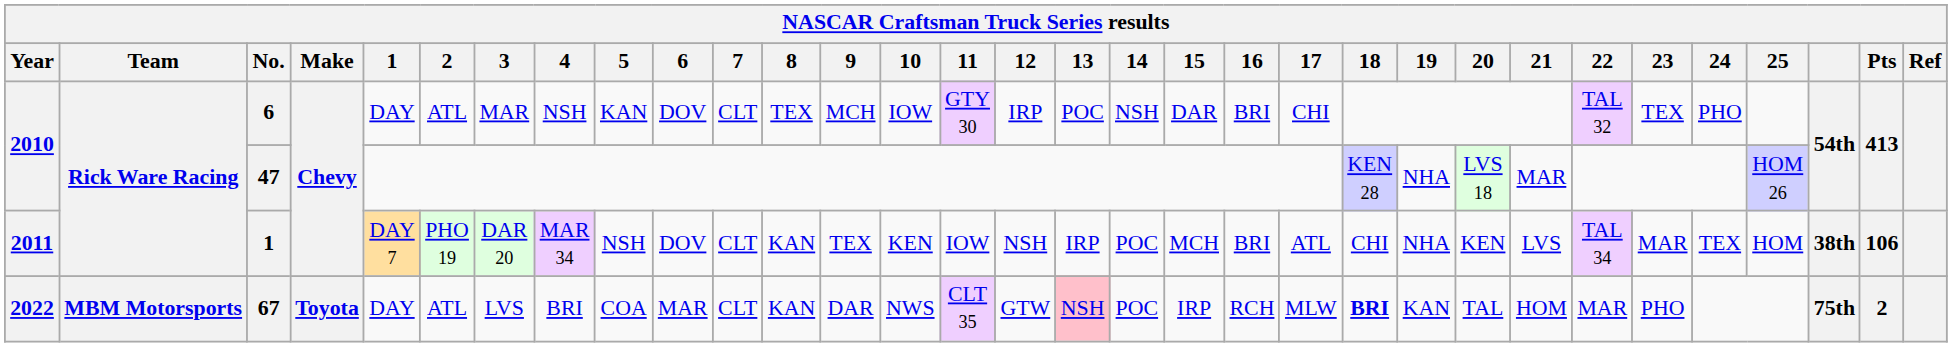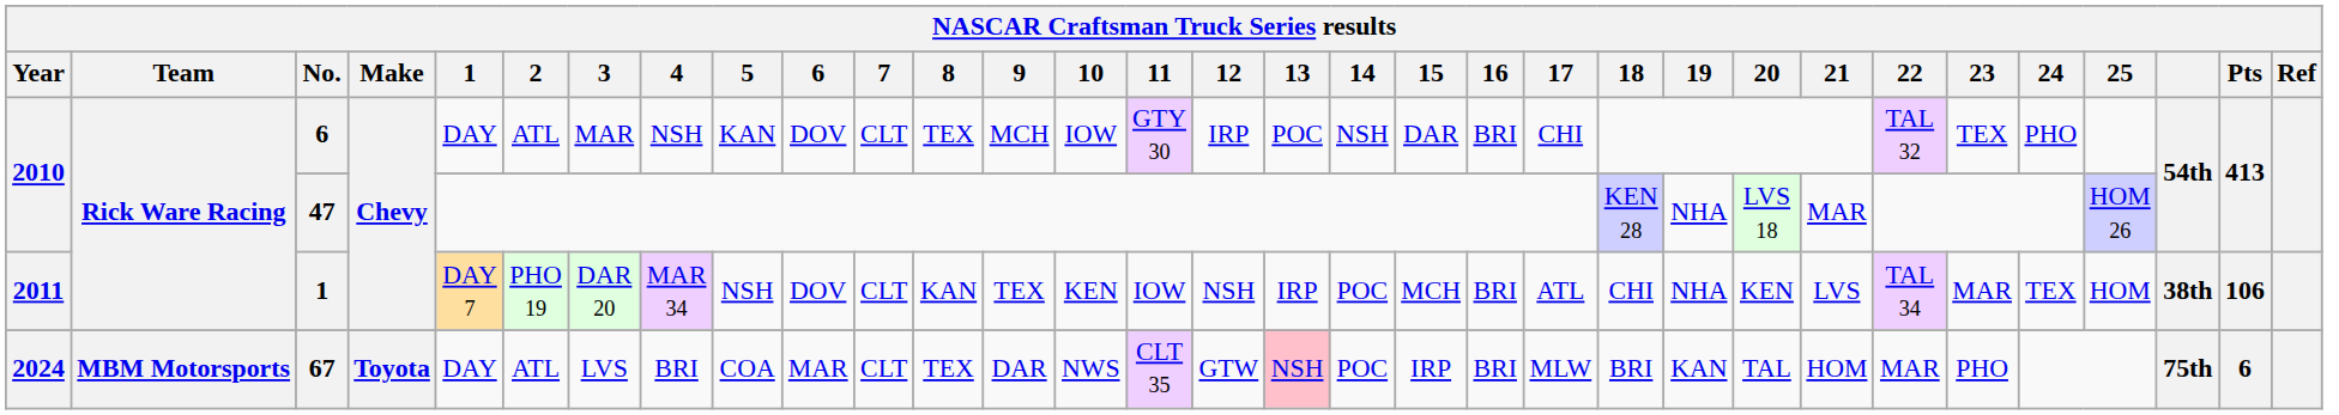 <table class="wikitable" style="text-align:center; font-size:75%">
 <tr>
 <th colspan=32><a href='#'>NASCAR Craftsman Truck Series</a> results</th>
 </tr>
 <tr>
 <th>Year</th>
 <th>Team</th>
 <th>No.</th>
 <th>Make</th>
 <th>1</th>
 <th>2</th>
 <th>3</th>
 <th>4</th>
 <th>5</th>
 <th>6</th>
 <th>7</th>
 <th>8</th>
 <th>9</th>
 <th>10</th>
 <th>11</th>
 <th>12</th>
 <th>13</th>
 <th>14</th>
 <th>15</th>
 <th>16</th>
 <th>17</th>
 <th>18</th>
 <th>19</th>
 <th>20</th>
 <th>21</th>
 <th>22</th>
 <th>23</th>
 <th>24</th>
 <th>25</th>
 <th></th>
 <th>Pts</th>
 <th>Ref</th>
 </tr>
 <tr>
 <th rowspan=2><a href='#'>2010</a></th>
 <th rowspan=3><a href='#'>Rick Ware Racing</a></th>
 <th>6</th>
 <th rowspan=3><a href='#'>Chevy</a></th>
 <td><a href='#'>DAY</a></td>
 <td><a href='#'>ATL</a></td>
 <td><a href='#'>MAR</a></td>
 <td><a href='#'>NSH</a></td>
 <td><a href='#'>KAN</a></td>
 <td><a href='#'>DOV</a></td>
 <td><a href='#'>CLT</a></td>
 <td><a href='#'>TEX</a></td>
 <td><a href='#'>MCH</a></td>
 <td><a href='#'>IOW</a></td>
 <td style="background:#EFCFFF;"><a href='#'>GTY</a><br><small>30</small></td>
 <td><a href='#'>IRP</a></td>
 <td><a href='#'>POC</a></td>
 <td><a href='#'>NSH</a></td>
 <td><a href='#'>DAR</a></td>
 <td><a href='#'>BRI</a></td>
 <td><a href='#'>CHI</a></td>
 <td colspan=4></td>
 <td style="background:#EFCFFF;"><a href='#'>TAL</a><br><small>32</small></td>
 <td><a href='#'>TEX</a></td>
 <td><a href='#'>PHO</a></td>
 <td></td>
 <th rowspan=2>54th</th>
 <th rowspan=2>413</th>
 <th rowspan=2></th>
 </tr>
 <tr>
 <th>47</th>
 <td colspan=17></td>
 <td style="background:#CFCFFF;"><a href='#'>KEN</a><br><small>28</small></td>
 <td><a href='#'>NHA</a></td>
 <td style="background:#DFFFDF;"><a href='#'>LVS</a><br><small>18</small></td>
 <td><a href='#'>MAR</a></td>
 <td colspan=3></td>
 <td style="background:#CFCFFF;"><a href='#'>HOM</a><br><small>26</small></td>
 </tr>
 <tr>
 <th><a href='#'>2011</a></th>
 <th>1</th>
 <td style="background:#FFDF9F;"><a href='#'>DAY</a><br><small>7</small></td>
 <td style="background:#DFFFDF;"><a href='#'>PHO</a><br><small>19</small></td>
 <td style="background:#DFFFDF;"><a href='#'>DAR</a><br><small>20</small></td>
 <td style="background:#EFCFFF;"><a href='#'>MAR</a><br><small>34</small></td>
 <td><a href='#'>NSH</a></td>
 <td><a href='#'>DOV</a></td>
 <td><a href='#'>CLT</a></td>
 <td><a href='#'>KAN</a></td>
 <td><a href='#'>TEX</a></td>
 <td><a href='#'>KEN</a></td>
 <td><a href='#'>IOW</a></td>
 <td><a href='#'>NSH</a></td>
 <td><a href='#'>IRP</a></td>
 <td><a href='#'>POC</a></td>
 <td><a href='#'>MCH</a></td>
 <td><a href='#'>BRI</a></td>
 <td><a href='#'>ATL</a></td>
 <td><a href='#'>CHI</a></td>
 <td><a href='#'>NHA</a></td>
 <td><a href='#'>KEN</a></td>
 <td><a href='#'>LVS</a></td>
 <td style="background:#EFCFFF;"><a href='#'>TAL</a><br><small>34</small></td>
 <td><a href='#'>MAR</a></td>
 <td><a href='#'>TEX</a></td>
 <td><a href='#'>HOM</a></td>
 <th>38th</th>
 <th>106</th>
 <th></th>
 </tr>
 <tr>
-<th><a href='#'>2022</a></th>
+<th><a href='#'>2024</a></th>
 <th><a href='#'>MBM Motorsports</a></th>
 <th>67</th>
 <th><a href='#'>Toyota</a></th>
 <td><a href='#'>DAY</a></td>
 <td><a href='#'>ATL</a></td>
 <td><a href='#'>LVS</a></td>
 <td><a href='#'>BRI</a></td>
 <td><a href='#'>COA</a></td>
 <td><a href='#'>MAR</a></td>
 <td><a href='#'>CLT</a></td>
-<td><a href='#'>KAN</a></td>
+<td><a href='#'>TEX</a></td>
 <td><a href='#'>DAR</a></td>
 <td><a href='#'>NWS</a></td>
 <td style="background:#EFCFFF;"><a href='#'>CLT</a><br><small>35</small></td>
 <td><a href='#'>GTW</a></td>
 <td style="background: pink;"><a href='#'>NSH</a></td>
 <td><a href='#'>POC</a></td>
 <td><a href='#'>IRP</a></td>
-<td><a href='#'>RCH</a></td>
+<td><a href='#'>BRI</a></td>
 <td><a href='#'>MLW</a></td>
-<td><strong><a href='#'>BRI</a></strong></td>
+<td><a href='#'>BRI</a></td>
 <td><a href='#'>KAN</a></td>
 <td><a href='#'>TAL</a></td>
 <td><a href='#'>HOM</a></td>
 <td><a href='#'>MAR</a></td>
 <td><a href='#'>PHO</a></td>
 <td colspan=2></td>
 <th>75th</th>
-<th>2</th>
+<th>6</th>
 <th></th>
 </tr>
 </table>
